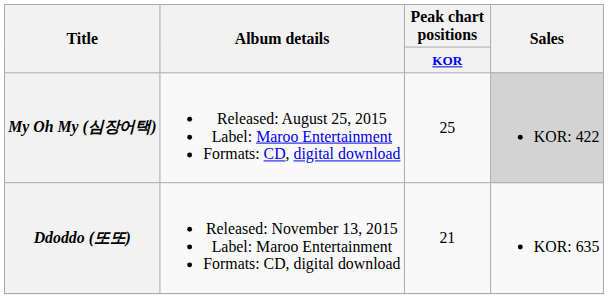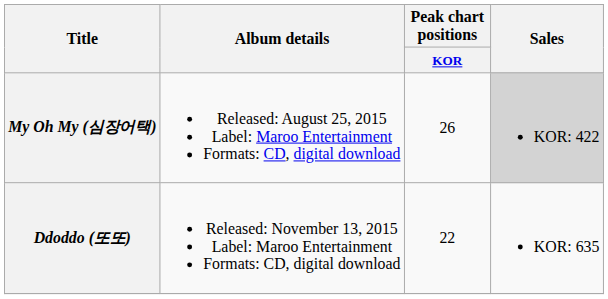 <table class="wikitable plainrowheaders" style="text-align:center;">
 <tr>
 <th scope="col" rowspan="2">Title</th>
 <th scope="col" rowspan="2">Album details</th>
 <th scope="col" colspan="1" style="width:5em;">Peak chart positions</th>
 <th scope="col" rowspan="2">Sales</th>
 </tr>
 <tr>
 <th><small><a href='#'>KOR</a></small><br></th>
 </tr>
 <tr>
 <th scope="row"><em>My Oh My (심장어택)</em></th>
 <td><br><ul><li>Released: August 25, 2015</li><li>Label: <a href='#'>Maroo Entertainment</a></li><li>Formats: <a href='#'>CD</a>, <a href='#'>digital download</a></li></ul></td>
-<td>25</td>
+<td>26</td>
 <td style="background: lightgrey;"><br><ul><li>KOR: 422</li></ul></td>
 </tr>
 <tr>
 <th scope="row"><em>Ddoddo (또또)</em></th>
 <td><br><ul><li>Released: November 13, 2015</li><li>Label: Maroo Entertainment</li><li>Formats: CD, digital download</li></ul></td>
-<td>21</td>
+<td>22</td>
 <td><br><ul><li>KOR: 635</li></ul></td>
 </tr>
 <tr>
 </tr>
 </table>
